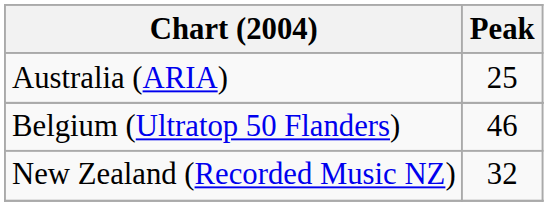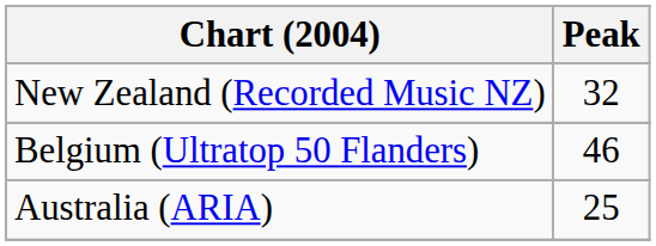 <table class="wikitable sortable">
 <tr>
 <th align="left">Chart (2004)</th>
 <th align="left">Peak</th>
 </tr>
 <tr>
-<td align="left">Australia (<a href='#'>ARIA</a>)</td>
-<td align="center">25</td>
+<td align="left">New Zealand (<a href='#'>Recorded Music NZ</a>)</td>
+<td align="center">32</td>
 </tr>
 <tr>
 </tr>
 <tr>
 <td align="left">Belgium (<a href='#'>Ultratop 50 Flanders</a>)</td>
 <td align="center">46</td>
 </tr>
 <tr>
-<td align="left">New Zealand (<a href='#'>Recorded Music NZ</a>)</td>
-<td align="center">32</td>
+<td align="left">Australia (<a href='#'>ARIA</a>)</td>
+<td align="center">25</td>
 </tr>
 <tr>
 </tr>
 </table>
